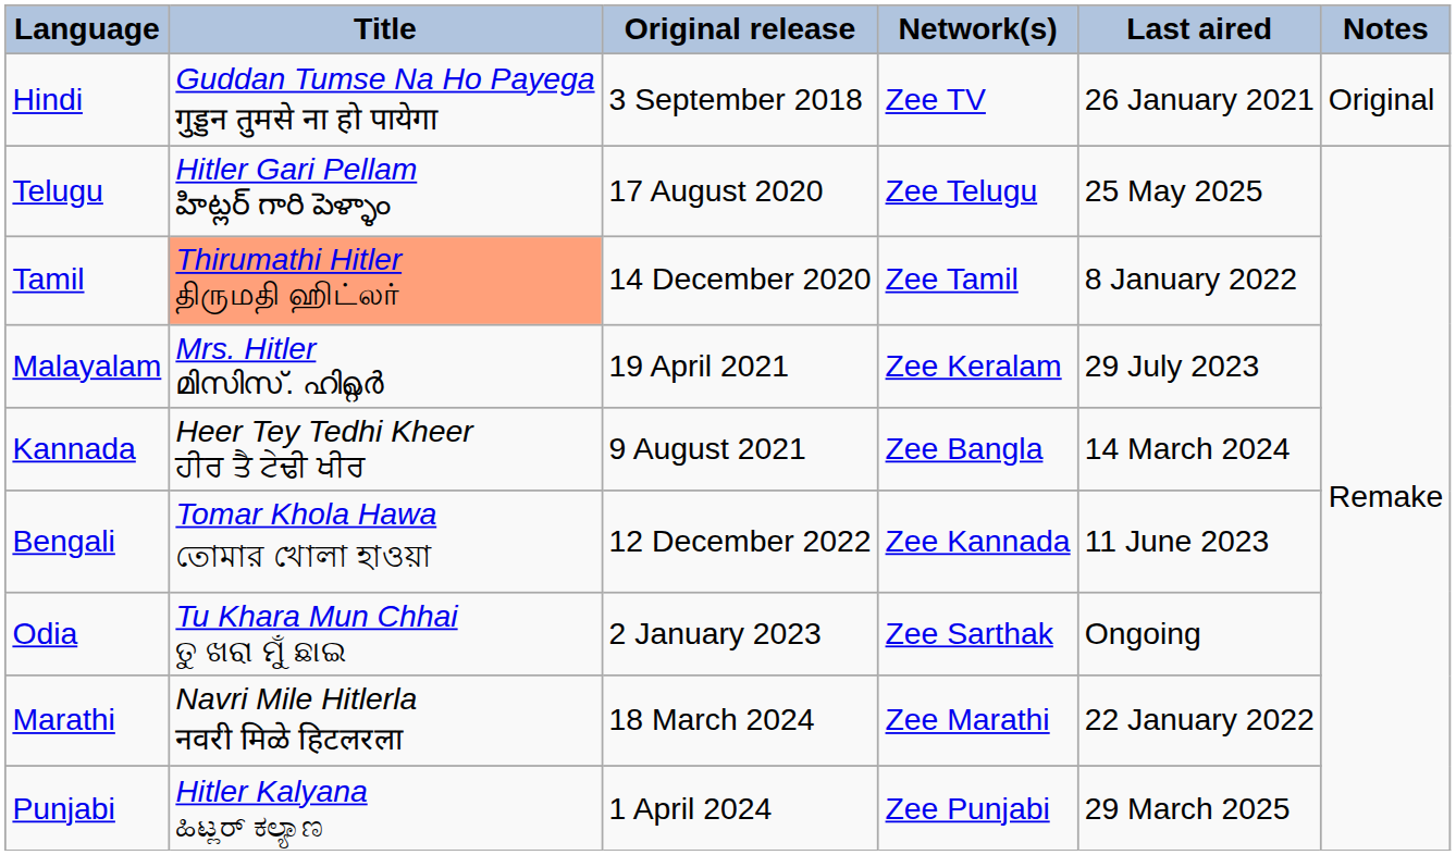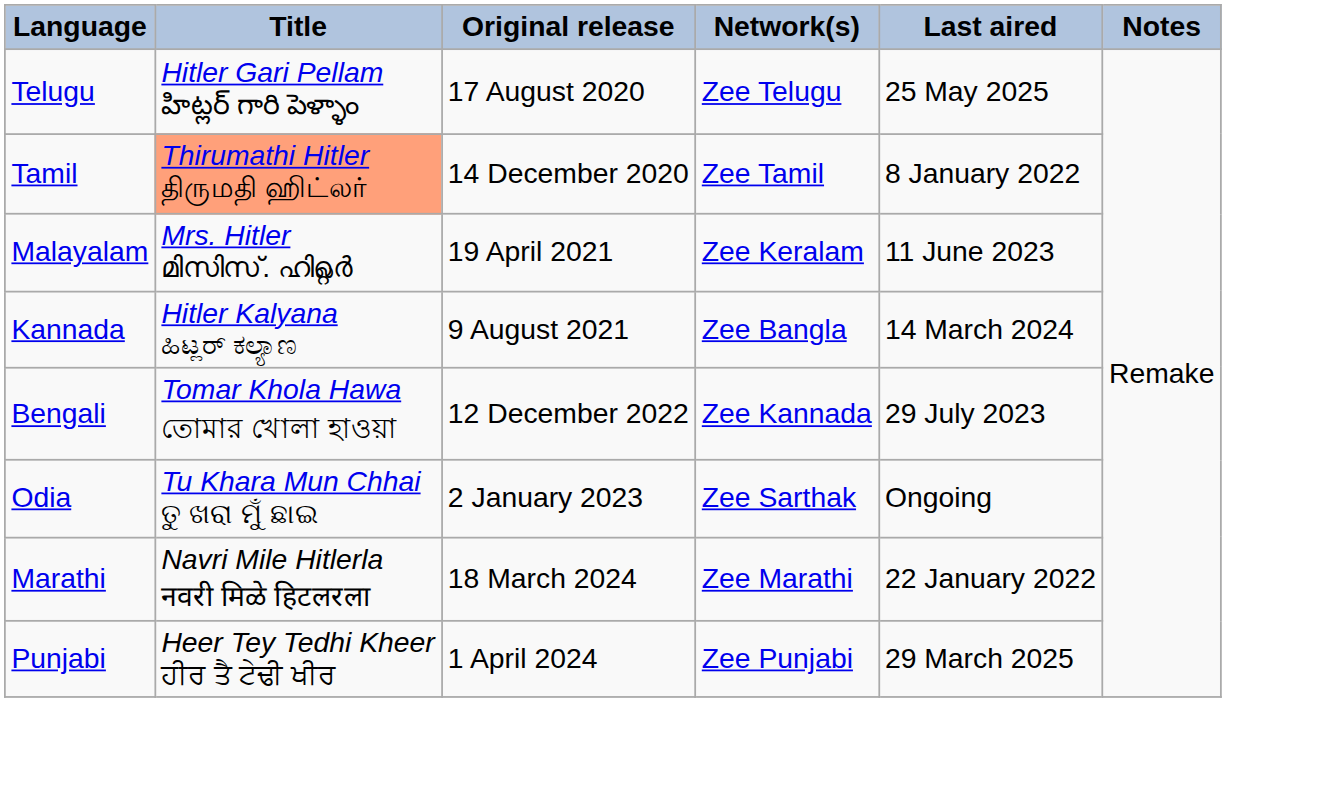 <table class="wikitable" style="text-align:left;">
 <tr>
 <th style="background:LightSteelBlue;">Language</th>
 <th style="background:LightSteelBlue;">Title</th>
 <th style="background:LightSteelBlue;">Original release</th>
 <th style="background:LightSteelBlue;">Network(s)</th>
 <th style="background:LightSteelBlue;">Last aired</th>
 <th style="background:LightSteelBlue;">Notes</th>
-</tr>
-<tr>
-<td><a href='#'>Hindi</a></td>
-<td><em><a href='#'>Guddan Tumse Na Ho Payega</a></em> <br> गुड्डन तुमसे ना हो पायेगा</td>
-<td>3 September 2018</td>
-<td><a href='#'>Zee TV</a></td>
-<td>26 January 2021</td>
-<td>Original</td>
 </tr>
 <tr>
 <td><a href='#'>Telugu</a></td>
 <td><em><a href='#'>Hitler Gari Pellam</a></em> <br> హిట్లర్ గారి పెళ్ళాం</td>
 <td>17 August 2020</td>
 <td><a href='#'>Zee Telugu</a></td>
 <td>25 May 2025</td>
 <td rowspan="8">Remake</td>
 </tr>
 <tr>
 <td><a href='#'>Tamil</a></td>
 <td style="background: lightsalmon;"><em><a href='#'>Thirumathi Hitler</a></em> <br> திருமதி ஹிட்லர்</td>
 <td>14 December 2020</td>
 <td><a href='#'>Zee Tamil</a></td>
 <td>8 January 2022</td>
 </tr>
 <tr>
 <td><a href='#'>Malayalam</a></td>
 <td><em><a href='#'>Mrs. Hitler</a></em> <br> മിസിസ്. ഹിറ്റ്ലർ</td>
 <td>19 April 2021</td>
 <td><a href='#'>Zee Keralam</a></td>
-<td>29 July 2023</td>
+<td>11 June 2023</td>
 </tr>
 <tr>
 <td><a href='#'>Kannada</a></td>
-<td><em>Heer Tey Tedhi Kheer</em> <br> ਹੀਰ ਤੈ ਟੇਢੀ ਖੀਰ</td>
+<td><em><a href='#'>Hitler Kalyana</a></em> <br> ಹಿಟ್ಲರ್ ಕಲ್ಯಾಣ</td>
 <td>9 August 2021</td>
 <td><a href='#'>Zee Bangla</a></td>
 <td>14 March 2024</td>
 </tr>
 <tr>
 <td><a href='#'>Bengali</a></td>
 <td><em><a href='#'>Tomar Khola Hawa</a></em> <br> তোমার খোলা হাওয়া</td>
 <td>12 December 2022</td>
 <td><a href='#'>Zee Kannada</a></td>
-<td>11 June 2023</td>
+<td>29 July 2023</td>
 </tr>
 <tr>
 <td><a href='#'>Odia</a></td>
 <td><em><a href='#'>Tu Khara Mun Chhai</a></em> <br> ତୁ ଖରା ମୁଁ ଛାଇ</td>
 <td>2 January 2023</td>
 <td><a href='#'>Zee Sarthak</a></td>
 <td>Ongoing</td>
 </tr>
 <tr>
 <td><a href='#'>Marathi</a></td>
 <td><em>Navri Mile Hitlerla</em> <br> नवरी मिळे हिटलरला</td>
 <td>18 March 2024</td>
 <td><a href='#'>Zee Marathi</a></td>
 <td>22 January 2022</td>
 </tr>
 <tr>
 <td><a href='#'>Punjabi</a></td>
-<td><em><a href='#'>Hitler Kalyana</a></em> <br> ಹಿಟ್ಲರ್ ಕಲ್ಯಾಣ</td>
+<td><em>Heer Tey Tedhi Kheer</em> <br> ਹੀਰ ਤੈ ਟੇਢੀ ਖੀਰ</td>
 <td>1 April 2024</td>
 <td><a href='#'>Zee Punjabi</a></td>
 <td>29 March 2025</td>
 </tr>
 </table>
